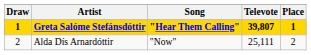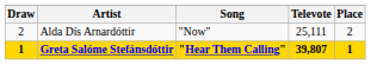 <table class="sortable wikitable" style="margin: 1em auto 1em auto; text-align:center;">
 <tr>
 </tr>
 <tr>
 <th>Draw</th>
 <th>Artist</th>
 <th>Song</th>
 <th>Televote</th>
 <th>Place</th>
 </tr>
+<tr>
+<td>2</td>
+<td align="left">Alda Dís Arnardóttir</td>
+<td align="left">"Now"</td>
+<td>25,111</td>
+<td>2</td>
+</tr>
 <tr style="font-weight:bold; background:gold;">
 <td>1</td>
 <td align="left"><a href='#'>Greta Salóme Stefánsdóttir</a></td>
 <td align="left">"<a href='#'>Hear Them Calling</a>"</td>
 <td>39,807</td>
 <td>1</td>
 </tr>
-<tr>
-<td>2</td>
-<td align="left">Alda Dís Arnardóttir</td>
-<td align="left">"Now"</td>
-<td>25,111</td>
-<td>2</td>
-</tr>
 </table>
